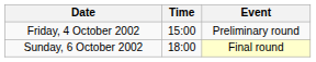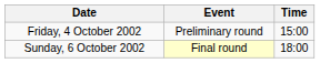 <table class = "wikitable" style="text-align:center;">
 <tr>
 <th width=220>Date</th>
+<th width=150>Event</th>
 <th width=50>Time</th>
-<th width=150>Event</th>
 </tr>
 <tr>
 <td>Friday, 4 October 2002</td>
+<td>Preliminary round</td>
 <td>15:00</td>
-<td>Preliminary round</td>
 </tr>
 <tr>
 <td>Sunday, 6 October 2002</td>
+<td bgcolor=ffffcc>Final round</td>
 <td>18:00</td>
-<td bgcolor=ffffcc>Final round</td>
 </tr>
 </table>
